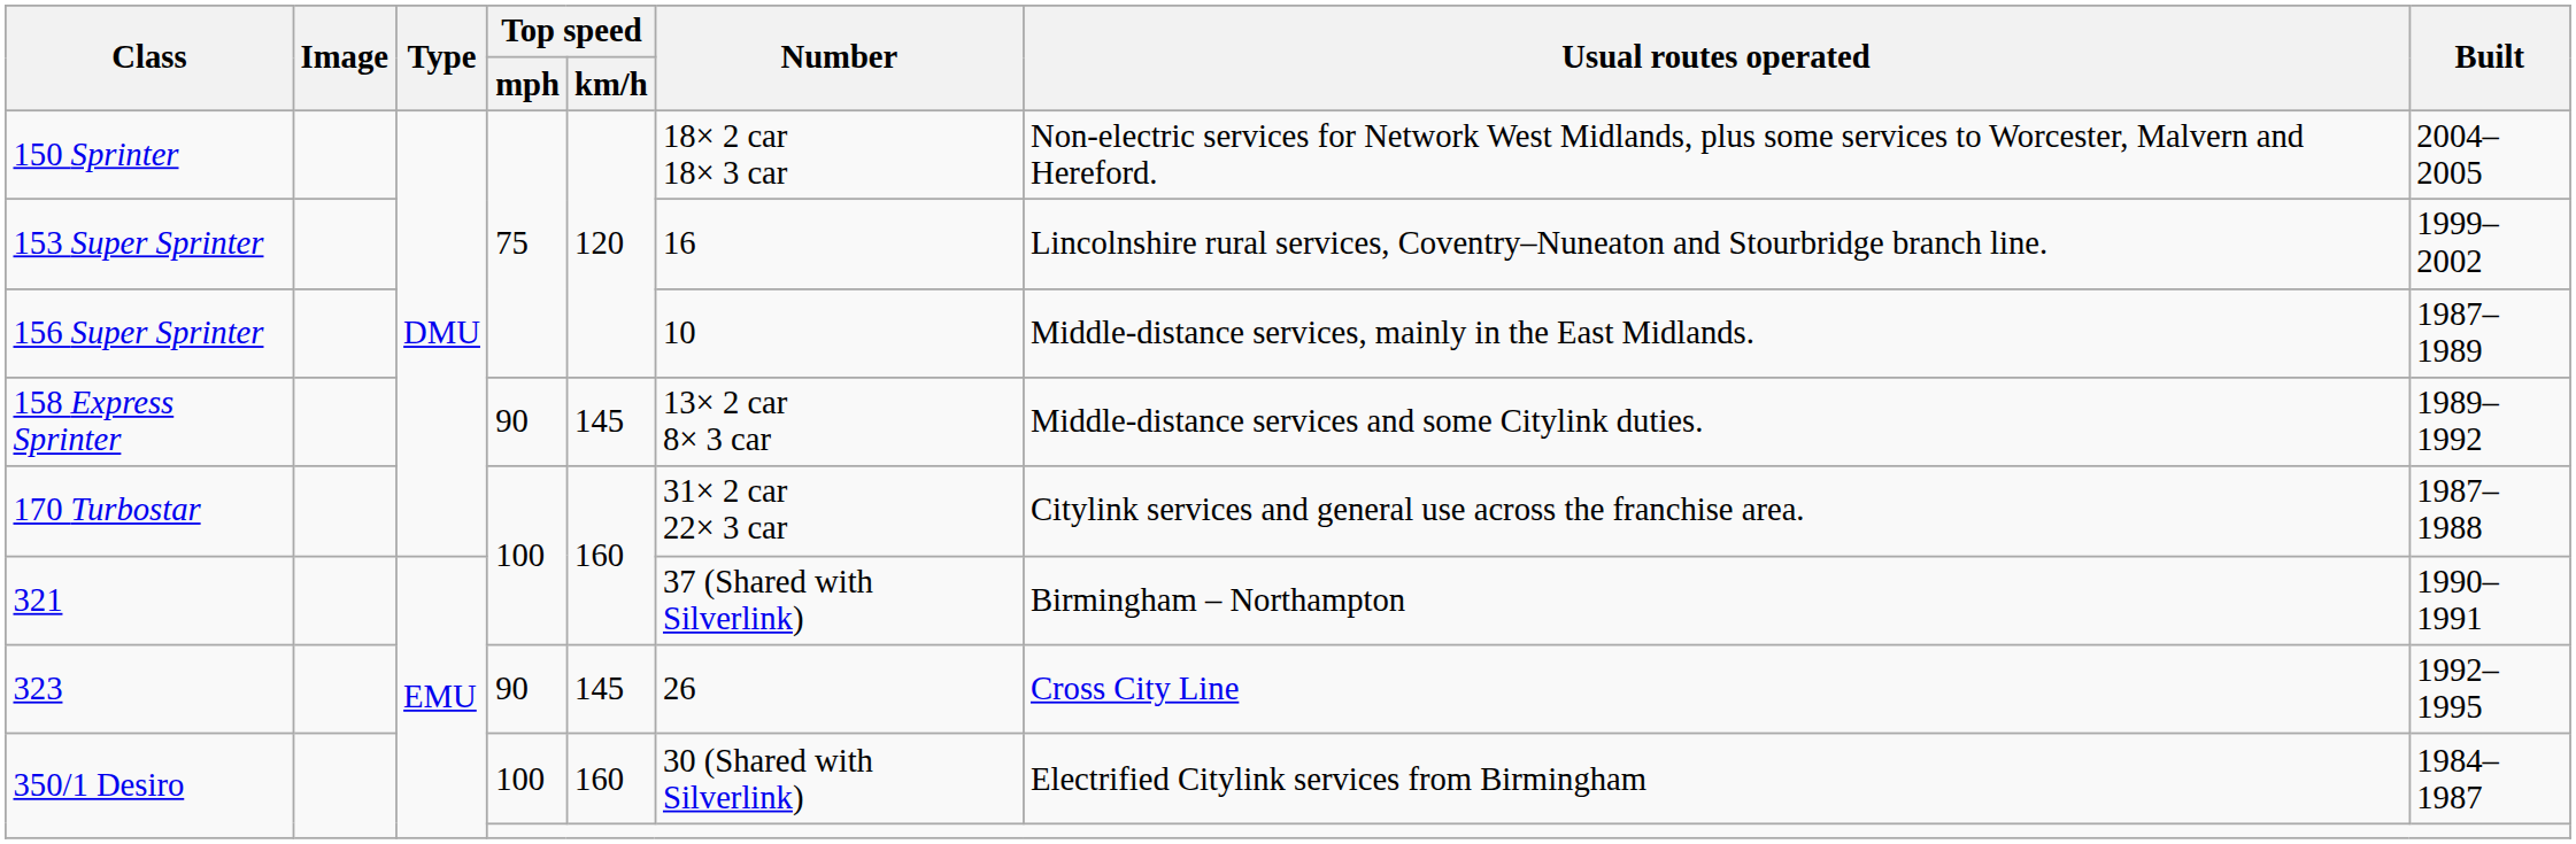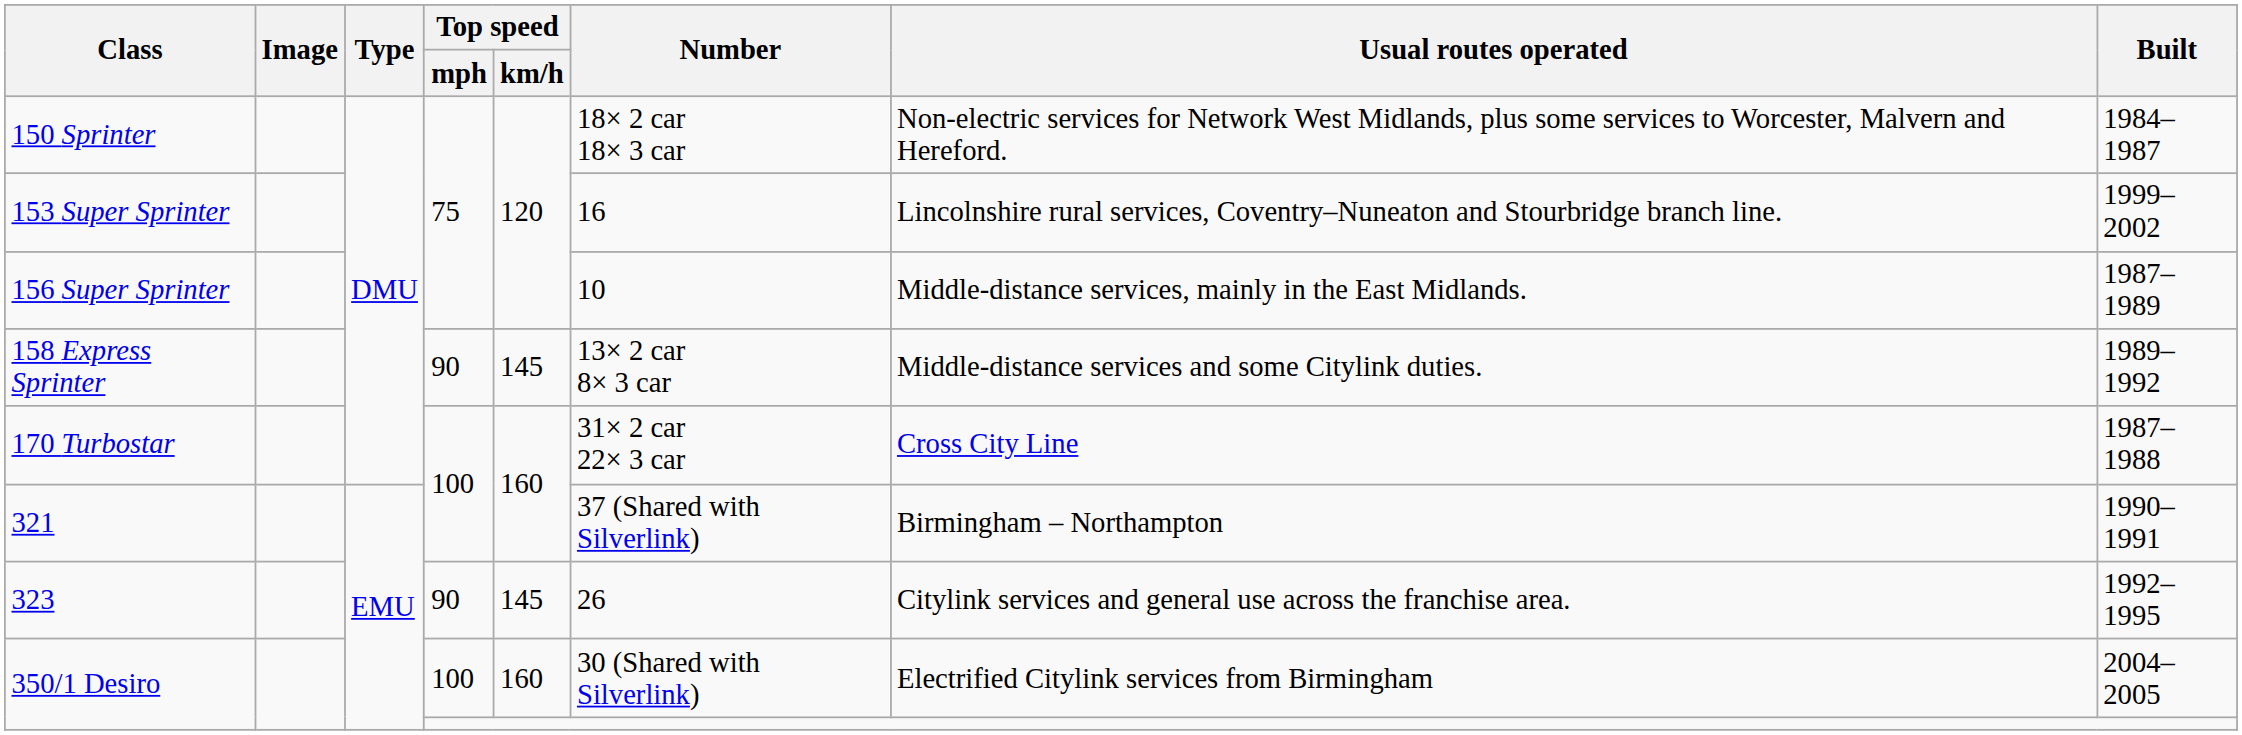 <table class="wikitable">
 <tr ---- bgcolor=#f9f9f9>
 <th rowspan="2">Class</th>
 <th rowspan="2">Image</th>
 <th rowspan="2">Type</th>
 <th colspan="2">Top speed</th>
 <th rowspan="2">Number</th>
 <th rowspan="2">Usual routes operated</th>
 <th rowspan="2">Built</th>
 </tr>
 <tr ---- bgcolor=#f9f9f9>
 <th>mph</th>
 <th>km/h</th>
 </tr>
 <tr>
 <td><a href='#'>150 <em>Sprinter</em></a></td>
 <td></td>
 <td rowspan="5"><a href='#'>DMU</a></td>
 <td rowspan="3">75</td>
 <td rowspan="3">120</td>
 <td>18× 2 car<br>18× 3 car</td>
 <td>Non-electric services for Network West Midlands, plus some services to Worcester, Malvern and Hereford.</td>
-<td>2004–2005</td>
+<td>1984–1987</td>
 </tr>
 <tr>
 <td><a href='#'>153 <em>Super Sprinter</em></a></td>
 <td></td>
 <td>16</td>
 <td>Lincolnshire rural services, Coventry–Nuneaton and Stourbridge branch line.</td>
 <td>1999–2002</td>
 </tr>
 <tr>
 <td><a href='#'>156 <em>Super Sprinter</em></a></td>
 <td></td>
 <td>10</td>
 <td>Middle-distance services, mainly in the East Midlands.</td>
 <td>1987–1989</td>
 </tr>
 <tr>
 <td><a href='#'>158 <em>Express Sprinter</em></a></td>
 <td></td>
 <td>90</td>
 <td>145</td>
 <td>13× 2 car<br>8× 3 car</td>
 <td>Middle-distance services and some Citylink duties.</td>
 <td>1989–1992</td>
 </tr>
 <tr>
 <td><a href='#'>170 <em>Turbostar</em></a></td>
 <td></td>
 <td rowspan="2">100</td>
 <td rowspan="2">160</td>
 <td>31× 2 car<br>22× 3 car</td>
-<td>Citylink services and general use across the franchise area.</td>
+<td><a href='#'>Cross City Line</a></td>
 <td>1987–1988</td>
 </tr>
 <tr>
 <td><a href='#'>321</a></td>
 <td></td>
 <td rowspan="4"><a href='#'>EMU</a></td>
 <td>37 (Shared with <a href='#'>Silverlink</a>)</td>
 <td>Birmingham – Northampton</td>
 <td>1990–1991</td>
 </tr>
 <tr>
 <td><a href='#'>323</a></td>
 <td></td>
 <td>90</td>
 <td>145</td>
 <td>26</td>
-<td><a href='#'>Cross City Line</a></td>
+<td>Citylink services and general use across the franchise area.</td>
 <td>1992–1995</td>
 </tr>
 <tr>
 <td rowspan="2"><a href='#'>350/1 Desiro</a></td>
 <td rowspan="2"></td>
 <td>100</td>
 <td>160</td>
 <td>30 (Shared with <a href='#'>Silverlink</a>)</td>
 <td>Electrified Citylink services from Birmingham</td>
-<td>1984–1987</td>
+<td>2004–2005</td>
 </tr>
 <tr>
 <td colspan="5"></td>
 </tr>
 </table>
